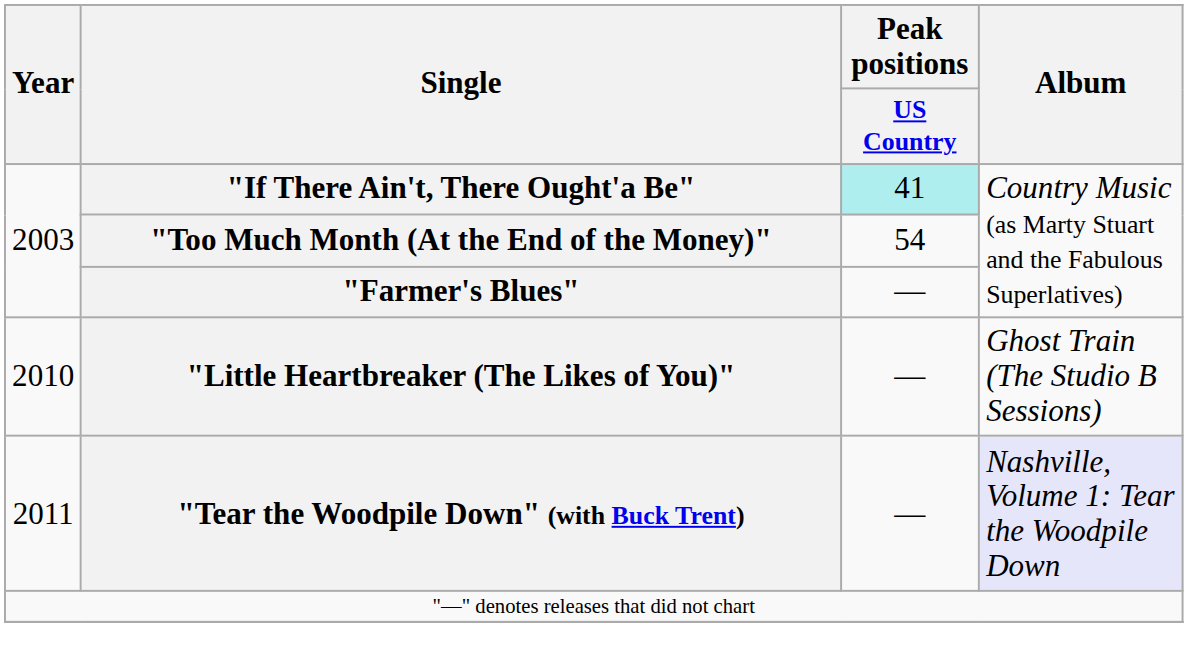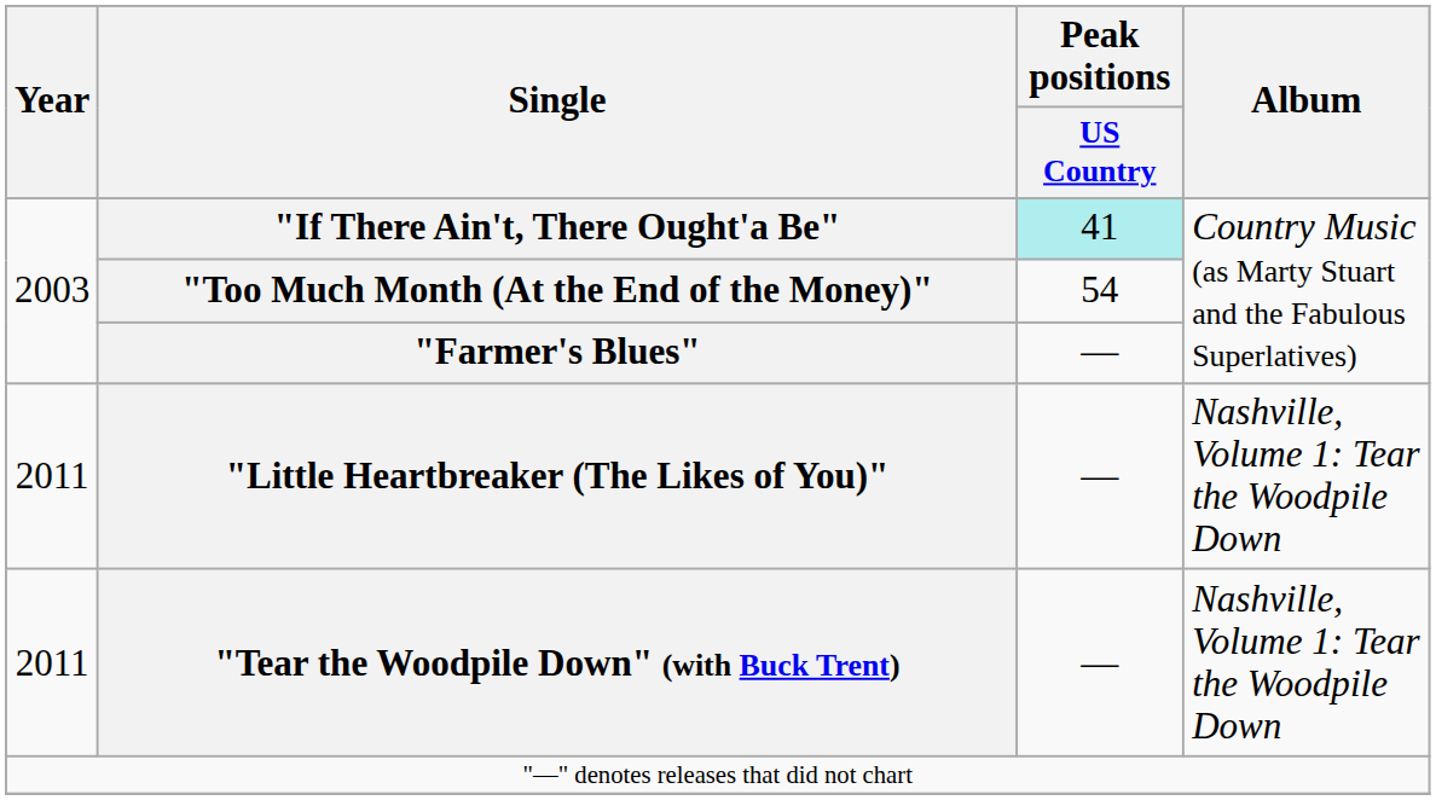 <table class="wikitable plainrowheaders" style="text-align:center">
 <tr>
 <th rowspan="2">Year</th>
 <th rowspan="2" style="width:24em;">Single</th>
 <th>Peak positions</th>
 <th rowspan="2">Album</th>
 </tr>
 <tr style="font-size:smaller;">
 <th width="65"><a href='#'>US Country</a><br></th>
 </tr>
 <tr>
 <td rowspan="3">2003</td>
 <th scope="row">"If There Ain't, There Ought'a Be"</th>
 <td style="background: paleturquoise;">41</td>
 <td align="left" rowspan="3"><em>Country Music</em><br><small>(as Marty Stuart and the Fabulous Superlatives)</small></td>
 </tr>
 <tr>
 <th scope="row">"Too Much Month (At the End of the Money)"</th>
 <td>54</td>
 </tr>
 <tr>
 <th scope="row">"Farmer's Blues"</th>
 <td>—</td>
 </tr>
 <tr>
-<td>2010</td>
+<td>2011</td>
 <th scope="row">"Little Heartbreaker (The Likes of You)"</th>
 <td>—</td>
-<td align="left"><em>Ghost Train (The Studio B Sessions)</em></td>
+<td align="left"><em>Nashville, Volume 1: Tear the Woodpile Down</em></td>
 </tr>
 <tr>
 <td>2011</td>
 <th scope="row">"Tear the Woodpile Down" <small>(with <a href='#'>Buck Trent</a>)</small></th>
 <td>—</td>
-<td align="left" style="background: lavender;"><em>Nashville, Volume 1: Tear the Woodpile Down</em></td>
+<td align="left"><em>Nashville, Volume 1: Tear the Woodpile Down</em></td>
 </tr>
 <tr>
 <td colspan="4" style="font-size: 8pt">"—" denotes releases that did not chart</td>
 </tr>
 <tr>
 </tr>
 </table>
